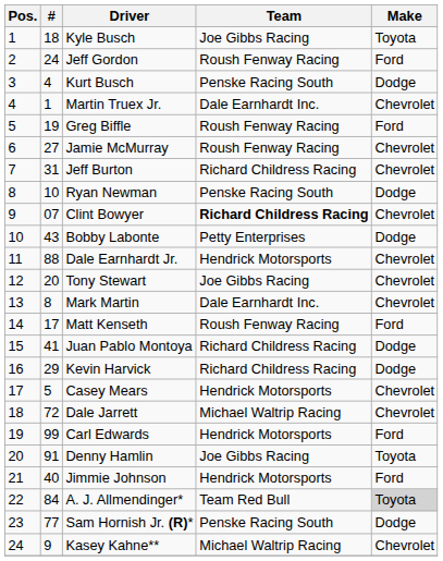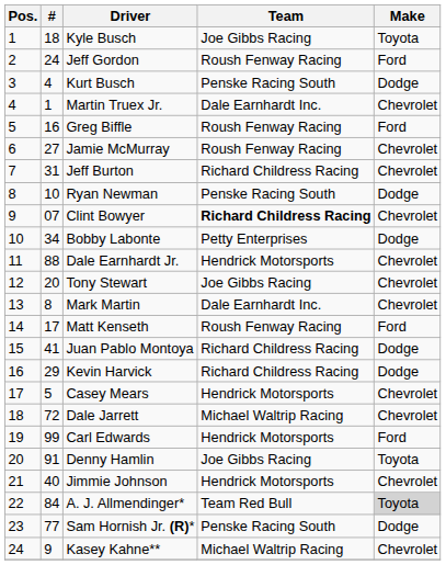 <table class="wikitable" style="font-size:95%">
 <tr>
 <th>Pos.</th>
 <th>#</th>
 <th>Driver</th>
 <th>Team</th>
 <th>Make</th>
 </tr>
 <tr>
 <td>1</td>
 <td>18</td>
 <td>Kyle Busch</td>
 <td>Joe Gibbs Racing</td>
 <td>Toyota</td>
 </tr>
 <tr>
 <td>2</td>
 <td>24</td>
 <td>Jeff Gordon</td>
 <td>Roush Fenway Racing</td>
 <td>Ford</td>
 </tr>
 <tr>
 <td>3</td>
 <td>4</td>
 <td>Kurt Busch</td>
 <td>Penske Racing South</td>
 <td>Dodge</td>
 </tr>
 <tr>
 <td>4</td>
 <td>1</td>
 <td>Martin Truex Jr.</td>
 <td>Dale Earnhardt Inc.</td>
 <td>Chevrolet</td>
 </tr>
 <tr>
 <td>5</td>
-<td>19</td>
+<td>16</td>
 <td>Greg Biffle</td>
 <td>Roush Fenway Racing</td>
 <td>Ford</td>
 </tr>
 <tr>
 <td>6</td>
 <td>27</td>
 <td>Jamie McMurray</td>
 <td>Roush Fenway Racing</td>
 <td>Chevrolet</td>
 </tr>
 <tr>
 <td>7</td>
 <td>31</td>
 <td>Jeff Burton</td>
 <td>Richard Childress Racing</td>
 <td>Chevrolet</td>
 </tr>
 <tr>
 <td>8</td>
 <td>10</td>
 <td>Ryan Newman</td>
 <td>Penske Racing South</td>
 <td>Dodge</td>
 </tr>
 <tr>
 <td>9</td>
 <td>07</td>
 <td>Clint Bowyer</td>
 <td><strong>Richard Childress Racing</strong></td>
 <td>Chevrolet</td>
 </tr>
 <tr>
 <td>10</td>
-<td>43</td>
+<td>34</td>
 <td>Bobby Labonte</td>
 <td>Petty Enterprises</td>
 <td>Dodge</td>
 </tr>
 <tr>
 <td>11</td>
 <td>88</td>
 <td>Dale Earnhardt Jr.</td>
 <td>Hendrick Motorsports</td>
 <td>Chevrolet</td>
 </tr>
 <tr>
 <td>12</td>
 <td>20</td>
 <td>Tony Stewart</td>
 <td>Joe Gibbs Racing</td>
 <td>Chevrolet</td>
 </tr>
 <tr>
 <td>13</td>
 <td>8</td>
 <td>Mark Martin</td>
 <td>Dale Earnhardt Inc.</td>
 <td>Chevrolet</td>
 </tr>
 <tr>
 <td>14</td>
 <td>17</td>
 <td>Matt Kenseth</td>
 <td>Roush Fenway Racing</td>
 <td>Ford</td>
 </tr>
 <tr>
 <td>15</td>
 <td>41</td>
 <td>Juan Pablo Montoya</td>
 <td>Richard Childress Racing</td>
 <td>Dodge</td>
 </tr>
 <tr>
 <td>16</td>
 <td>29</td>
 <td>Kevin Harvick</td>
 <td>Richard Childress Racing</td>
 <td>Dodge</td>
 </tr>
 <tr>
 <td>17</td>
 <td>5</td>
 <td>Casey Mears</td>
 <td>Hendrick Motorsports</td>
 <td>Chevrolet</td>
 </tr>
 <tr>
 <td>18</td>
 <td>72</td>
 <td>Dale Jarrett</td>
 <td>Michael Waltrip Racing</td>
 <td>Chevrolet</td>
 </tr>
 <tr>
 <td>19</td>
 <td>99</td>
 <td>Carl Edwards</td>
 <td>Hendrick Motorsports</td>
 <td>Ford</td>
 </tr>
 <tr>
 <td>20</td>
 <td>91</td>
 <td>Denny Hamlin</td>
 <td>Joe Gibbs Racing</td>
 <td>Toyota</td>
 </tr>
 <tr>
 <td>21</td>
 <td>40</td>
 <td>Jimmie Johnson</td>
 <td>Hendrick Motorsports</td>
-<td>Ford</td>
+<td>Chevrolet</td>
 </tr>
 <tr>
 <td>22</td>
 <td>84</td>
 <td>A. J. Allmendinger*</td>
 <td>Team Red Bull</td>
 <td style="background: lightgrey;">Toyota</td>
 </tr>
 <tr>
 <td>23</td>
 <td>77</td>
 <td>Sam Hornish Jr. <strong>(R)</strong>*</td>
 <td>Penske Racing South</td>
 <td>Dodge</td>
 </tr>
 <tr>
 <td>24</td>
 <td>9</td>
 <td>Kasey Kahne**</td>
 <td>Michael Waltrip Racing</td>
 <td>Chevrolet</td>
 </tr>
 <tr>
 </tr>
 </table>
